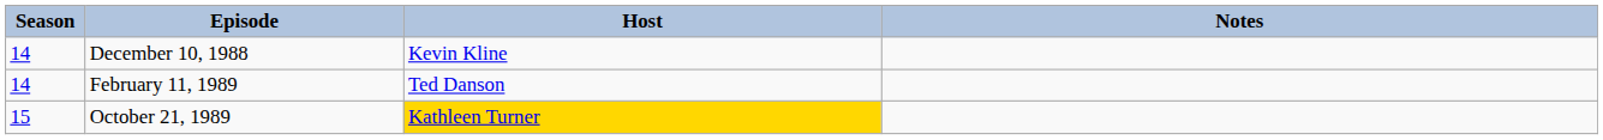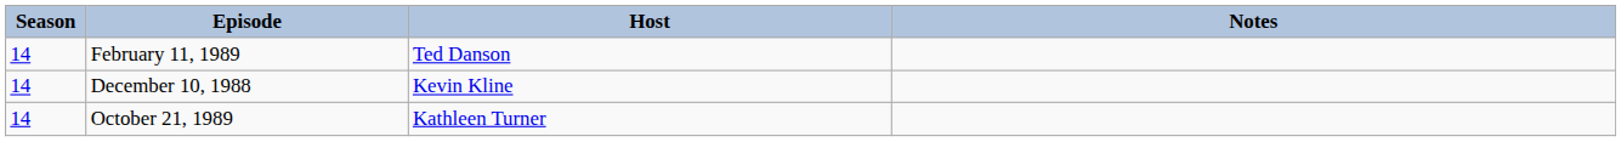 <table class="wikitable" style="width:100%;">
 <tr>
 <th style="background:#b0c4de; width:5%;">Season</th>
 <th style="background:#b0c4de; width:20%;">Episode</th>
 <th style="background:#b0c4de; width:30%;">Host</th>
 <th style="background:#b0c4de; width:45%;">Notes</th>
 </tr>
 <tr>
 <td><a href='#'>14</a></td>
+<td>February 11, 1989</td>
+<td><a href='#'>Ted Danson</a></td>
+<td></td>
+</tr>
+<tr>
+<td><a href='#'>14</a></td>
 <td>December 10, 1988</td>
 <td><a href='#'>Kevin Kline</a></td>
 <td></td>
 </tr>
 <tr>
 <td><a href='#'>14</a></td>
-<td>February 11, 1989</td>
-<td><a href='#'>Ted Danson</a></td>
-<td></td>
-</tr>
-<tr>
-<td><a href='#'>15</a></td>
 <td>October 21, 1989</td>
-<td style="background: gold;"><a href='#'>Kathleen Turner</a></td>
+<td><a href='#'>Kathleen Turner</a></td>
 <td></td>
 </tr>
 </table>
